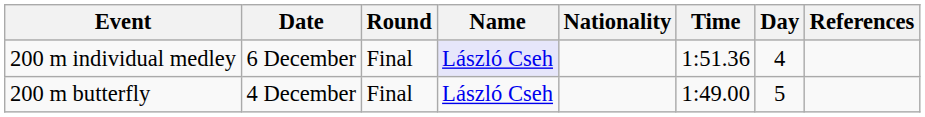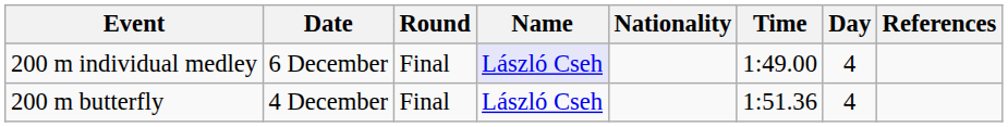 <table class="wikitable sortable">
 <tr>
 <th>Event</th>
 <th>Date</th>
 <th>Round</th>
 <th>Name</th>
 <th>Nationality</th>
 <th>Time</th>
 <th>Day</th>
 <th>References</th>
 </tr>
 <tr>
 <td>200 m individual medley</td>
 <td>6 December</td>
 <td>Final</td>
 <td style="background: lavender;"><a href='#'>László Cseh</a></td>
 <td align=left></td>
-<td>1:51.36</td>
+<td>1:49.00</td>
 <td align=center>4</td>
 <td></td>
 </tr>
 <tr>
 <td>200 m butterfly</td>
 <td>4 December</td>
 <td>Final</td>
 <td><a href='#'>László Cseh</a></td>
 <td align=left></td>
-<td>1:49.00</td>
-<td align=center>5</td>
+<td>1:51.36</td>
+<td align=center>4</td>
 <td></td>
 </tr>
 </table>
